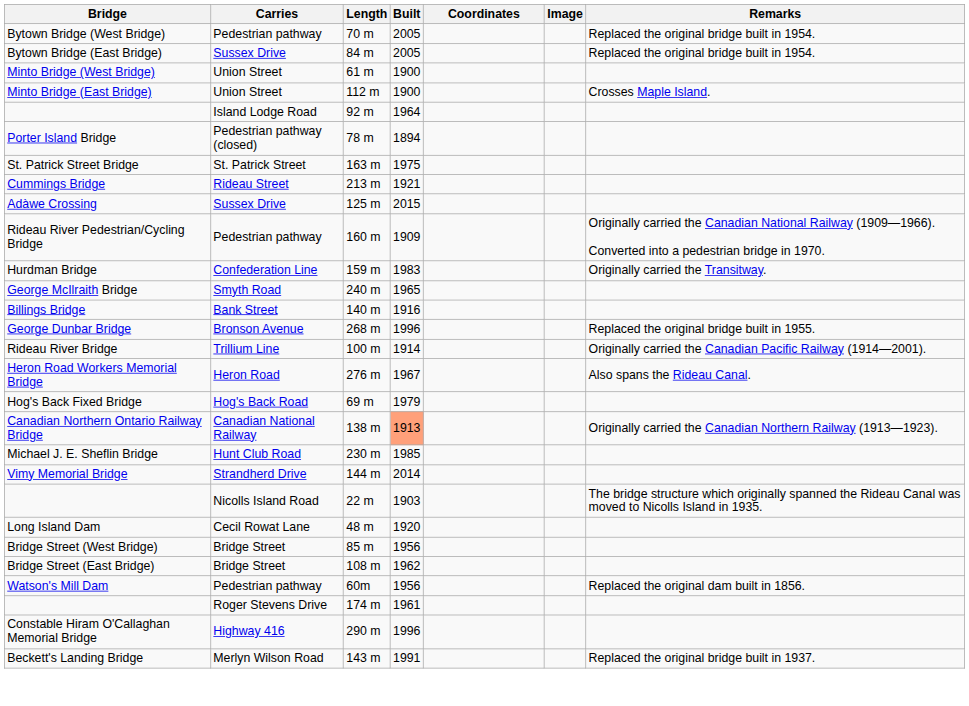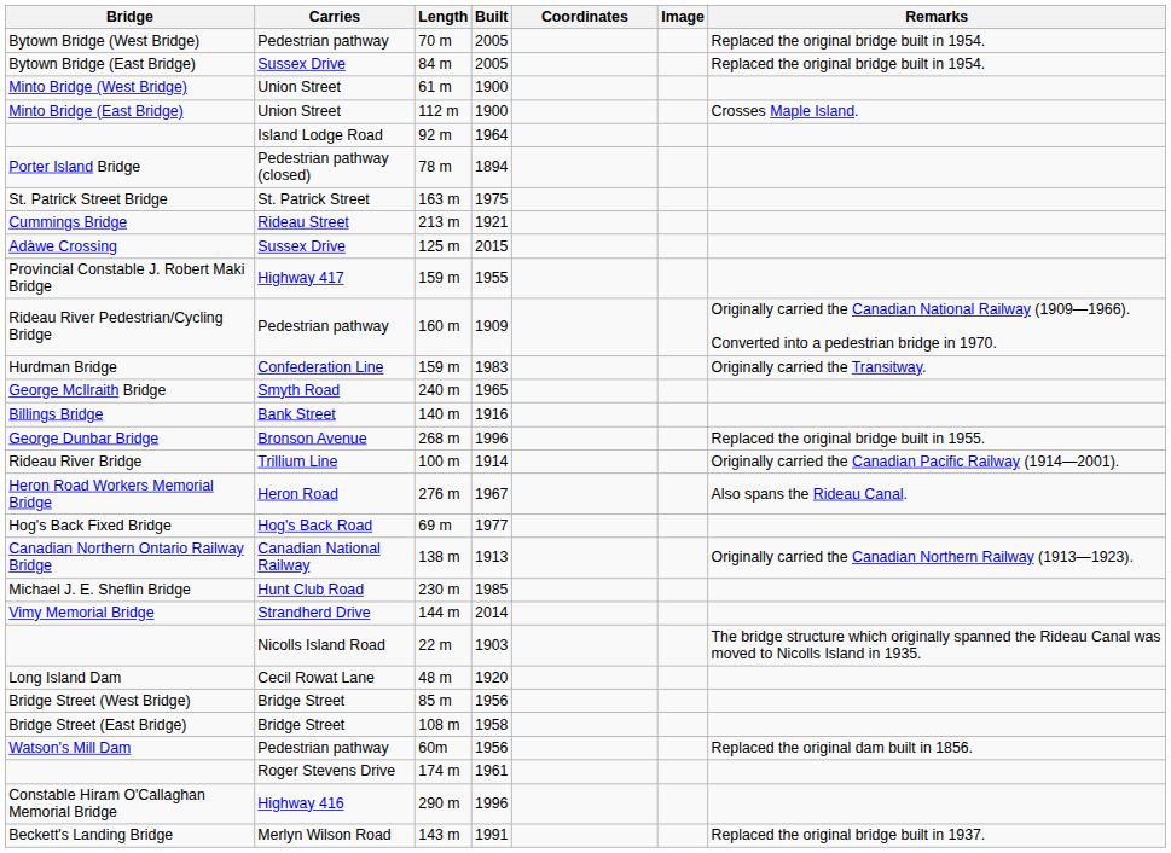 <table class="wikitable sortable">
 <tr>
 <th>Bridge</th>
 <th>Carries</th>
 <th>Length</th>
 <th>Built</th>
 <th width=150px>Coordinates</th>
 <th>Image</th>
 <th>Remarks</th>
 </tr>
 <tr>
 <td>Bytown Bridge (West Bridge)</td>
 <td>Pedestrian pathway</td>
 <td>70 m</td>
 <td>2005</td>
 <td></td>
 <td></td>
 <td>Replaced the original bridge built in 1954.</td>
 </tr>
 <tr>
 <td>Bytown Bridge (East Bridge)</td>
 <td><a href='#'>Sussex Drive</a></td>
 <td>84 m</td>
 <td>2005</td>
 <td></td>
 <td></td>
 <td>Replaced the original bridge built in 1954.</td>
 </tr>
 <tr>
 <td><a href='#'>Minto Bridge (West Bridge)</a></td>
 <td>Union Street</td>
 <td>61 m <small></small></td>
 <td>1900</td>
 <td></td>
 <td></td>
 <td></td>
 </tr>
 <tr>
 <td><a href='#'>Minto Bridge (East Bridge)</a></td>
 <td>Union Street</td>
 <td>112 m</td>
 <td>1900</td>
 <td></td>
 <td></td>
 <td>Crosses <a href='#'>Maple Island</a>.</td>
 </tr>
 <tr>
 <td></td>
 <td>Island Lodge Road</td>
 <td>92 m</td>
 <td>1964</td>
 <td></td>
 <td></td>
 <td></td>
 </tr>
 <tr>
 <td><a href='#'>Porter Island</a> Bridge</td>
 <td>Pedestrian pathway (closed)</td>
 <td>78 m</td>
 <td>1894</td>
 <td></td>
 <td></td>
 <td></td>
 </tr>
 <tr>
 <td>St. Patrick Street Bridge</td>
 <td>St. Patrick Street</td>
 <td>163 m</td>
 <td>1975</td>
 <td></td>
 <td></td>
 <td></td>
 </tr>
 <tr>
 <td><a href='#'>Cummings Bridge</a></td>
 <td><a href='#'>Rideau Street</a></td>
 <td>213 m</td>
 <td>1921</td>
 <td></td>
 <td></td>
 <td></td>
 </tr>
 <tr>
 <td><a href='#'>Adàwe Crossing</a></td>
 <td><a href='#'>Sussex Drive</a></td>
 <td>125 m</td>
 <td>2015</td>
 <td></td>
 <td></td>
 <td></td>
 </tr>
 <tr>
+<td>Provincial Constable J. Robert Maki Bridge</td>
+<td><a href='#'>Highway 417</a></td>
+<td>159 m</td>
+<td>1955</td>
+<td></td>
+<td></td>
+<td></td>
+</tr>
+<tr>
 <td>Rideau River Pedestrian/Cycling Bridge</td>
 <td>Pedestrian pathway</td>
 <td>160 m</td>
 <td>1909</td>
 <td></td>
 <td></td>
 <td>Originally carried the <a href='#'>Canadian National Railway</a> (1909—1966).<br><br>Converted into a pedestrian bridge in 1970.</td>
 </tr>
 <tr>
 <td>Hurdman Bridge</td>
 <td><a href='#'>Confederation Line</a></td>
 <td>159 m</td>
 <td>1983</td>
 <td></td>
 <td></td>
 <td>Originally carried the <a href='#'>Transitway</a>.</td>
 </tr>
 <tr>
 <td><a href='#'>George McIlraith</a> Bridge</td>
 <td><a href='#'>Smyth Road</a></td>
 <td>240 m</td>
 <td>1965</td>
 <td></td>
 <td></td>
 <td></td>
 </tr>
 <tr>
 <td><a href='#'>Billings Bridge</a></td>
 <td><a href='#'>Bank Street</a></td>
 <td>140 m</td>
 <td>1916</td>
 <td></td>
 <td></td>
 <td></td>
 </tr>
 <tr>
 <td><a href='#'>George Dunbar Bridge</a></td>
 <td><a href='#'>Bronson Avenue</a></td>
 <td>268 m</td>
 <td>1996</td>
 <td></td>
 <td></td>
 <td>Replaced the original bridge built in 1955.</td>
 </tr>
 <tr>
 <td>Rideau River Bridge</td>
 <td><a href='#'>Trillium Line</a></td>
 <td>100 m</td>
 <td>1914</td>
 <td></td>
 <td></td>
 <td>Originally carried the <a href='#'>Canadian Pacific Railway</a> (1914—2001).</td>
 </tr>
 <tr>
 <td><a href='#'>Heron Road Workers Memorial Bridge</a></td>
 <td><a href='#'>Heron Road</a></td>
 <td>276 m</td>
 <td>1967</td>
 <td></td>
 <td></td>
 <td>Also spans the <a href='#'>Rideau Canal</a>.</td>
 </tr>
 <tr>
 <td>Hog's Back Fixed Bridge</td>
 <td><a href='#'>Hog's Back Road</a></td>
 <td>69 m</td>
-<td>1979</td>
+<td>1977</td>
 <td></td>
 <td></td>
 <td></td>
 </tr>
 <tr>
 <td><a href='#'>Canadian Northern Ontario Railway Bridge</a></td>
 <td><a href='#'>Canadian National Railway</a></td>
 <td>138 m</td>
-<td style="background: lightsalmon;">1913</td>
+<td>1913</td>
 <td></td>
 <td></td>
 <td>Originally carried the <a href='#'>Canadian Northern Railway</a> (1913—1923).</td>
 </tr>
 <tr>
 <td>Michael J. E. Sheflin Bridge</td>
 <td><a href='#'>Hunt Club Road</a></td>
 <td>230 m</td>
 <td>1985</td>
 <td></td>
 <td></td>
 <td></td>
 </tr>
 <tr>
 <td><a href='#'>Vimy Memorial Bridge</a></td>
 <td><a href='#'>Strandherd Drive</a></td>
 <td>144 m</td>
 <td>2014</td>
 <td></td>
 <td></td>
 <td></td>
 </tr>
 <tr>
 <td></td>
 <td>Nicolls Island Road</td>
 <td>22 m</td>
 <td>1903</td>
 <td></td>
 <td></td>
 <td>The bridge structure which originally spanned the Rideau Canal was moved to Nicolls Island in 1935.</td>
 </tr>
 <tr>
 <td>Long Island Dam</td>
 <td>Cecil Rowat Lane</td>
 <td>48 m</td>
 <td>1920</td>
 <td></td>
 <td></td>
 <td></td>
 </tr>
 <tr>
 <td>Bridge Street (West Bridge)</td>
 <td>Bridge Street</td>
 <td>85 m</td>
 <td>1956</td>
 <td></td>
 <td></td>
 <td></td>
 </tr>
 <tr>
 <td>Bridge Street (East Bridge)</td>
 <td>Bridge Street</td>
 <td>108 m</td>
-<td>1962</td>
+<td>1958</td>
 <td></td>
 <td></td>
 <td></td>
 </tr>
 <tr>
 <td><a href='#'>Watson's Mill Dam</a></td>
 <td>Pedestrian pathway</td>
 <td>60m</td>
 <td>1956</td>
 <td></td>
 <td></td>
 <td>Replaced the original dam built in 1856.</td>
 </tr>
 <tr>
 <td></td>
 <td>Roger Stevens Drive</td>
 <td>174 m</td>
 <td>1961</td>
 <td></td>
 <td></td>
 <td></td>
 </tr>
 <tr>
 <td>Constable Hiram O'Callaghan Memorial Bridge</td>
 <td><a href='#'>Highway 416</a></td>
 <td>290 m</td>
 <td>1996</td>
 <td></td>
 <td></td>
 <td></td>
 </tr>
 <tr>
 <td>Beckett's Landing Bridge</td>
 <td>Merlyn Wilson Road</td>
 <td>143 m</td>
 <td>1991</td>
 <td></td>
 <td></td>
 <td>Replaced the original bridge built in 1937.</td>
 </tr>
 </table>
